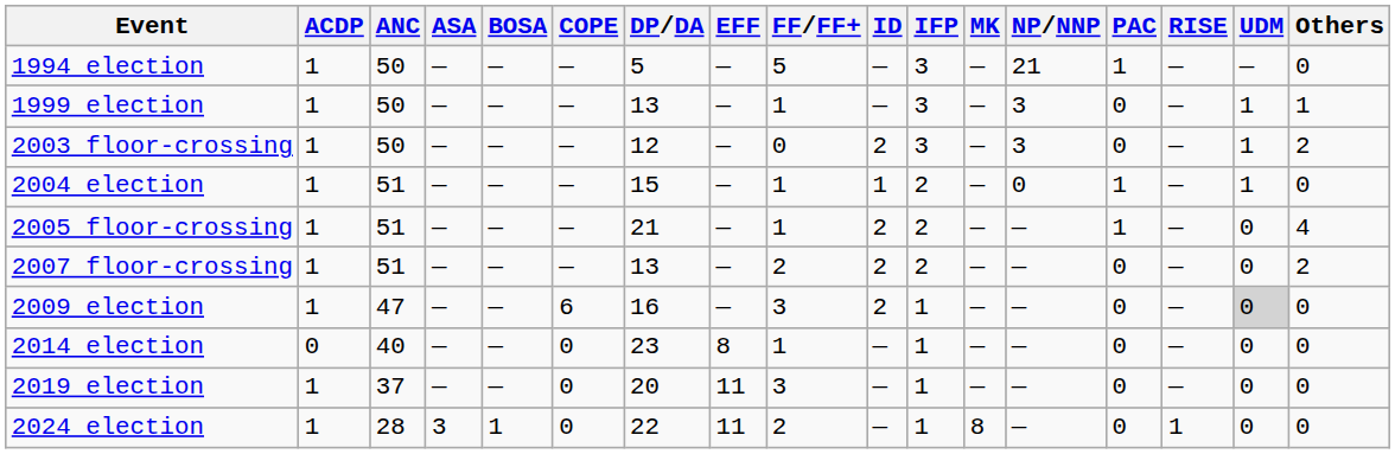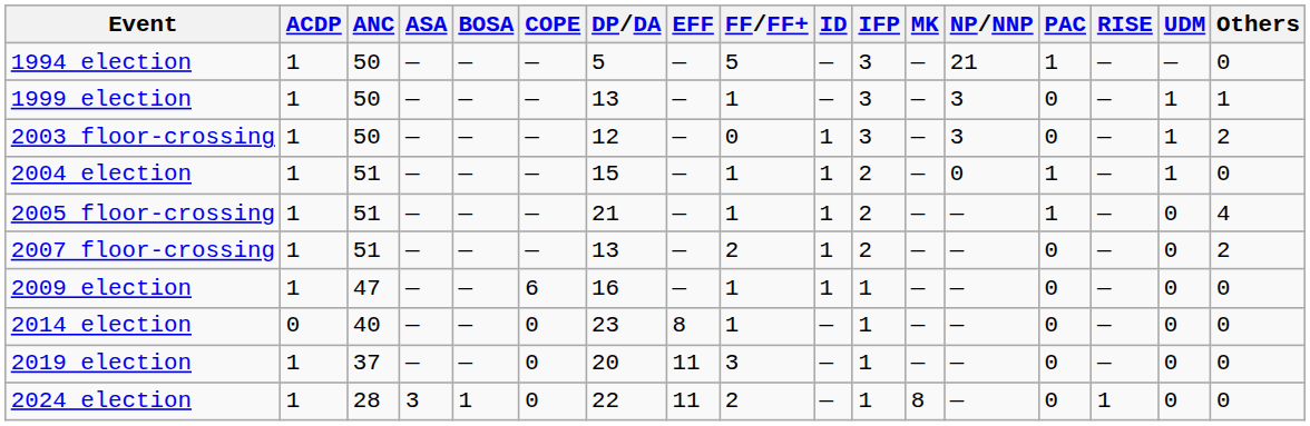 <table class="wikitable">
 <tr>
 <th>Event</th>
 <th><a href='#'>ACDP</a></th>
 <th><a href='#'>ANC</a></th>
 <th><a href='#'>ASA</a></th>
 <th><a href='#'>BOSA</a></th>
 <th><a href='#'>COPE</a></th>
 <th><a href='#'>DP</a>/<a href='#'>DA</a></th>
 <th><a href='#'>EFF</a></th>
 <th><a href='#'>FF</a>/<a href='#'>FF+</a></th>
 <th><a href='#'>ID</a></th>
 <th><a href='#'>IFP</a></th>
 <th><a href='#'>MK</a></th>
 <th><a href='#'>NP</a>/<a href='#'>NNP</a></th>
 <th><a href='#'>PAC</a></th>
 <th><a href='#'>RISE</a></th>
 <th><a href='#'>UDM</a></th>
 <th>Others</th>
 </tr>
 <tr>
 <td><a href='#'>1994 election</a></td>
 <td>1</td>
 <td>50</td>
 <td>—</td>
 <td>—</td>
 <td>—</td>
 <td>5</td>
 <td>—</td>
 <td>5</td>
 <td>—</td>
 <td>3</td>
 <td>—</td>
 <td>21</td>
 <td>1</td>
 <td>—</td>
 <td>—</td>
 <td>0</td>
 </tr>
 <tr>
 <td><a href='#'>1999 election</a></td>
 <td>1</td>
 <td>50</td>
 <td>—</td>
 <td>—</td>
 <td>—</td>
 <td>13</td>
 <td>—</td>
 <td>1</td>
 <td>—</td>
 <td>3</td>
 <td>—</td>
 <td>3</td>
 <td>0</td>
 <td>—</td>
 <td>1</td>
 <td>1</td>
 </tr>
 <tr>
 <td><a href='#'>2003 floor-crossing</a></td>
 <td>1</td>
 <td>50</td>
 <td>—</td>
 <td>—</td>
 <td>—</td>
 <td>12</td>
 <td>—</td>
 <td>0</td>
-<td>2</td>
+<td>1</td>
 <td>3</td>
 <td>—</td>
 <td>3</td>
 <td>0</td>
 <td>—</td>
 <td>1</td>
 <td>2</td>
 </tr>
 <tr>
 <td><a href='#'>2004 election</a></td>
 <td>1</td>
 <td>51</td>
 <td>—</td>
 <td>—</td>
 <td>—</td>
 <td>15</td>
 <td>—</td>
 <td>1</td>
 <td>1</td>
 <td>2</td>
 <td>—</td>
 <td>0</td>
 <td>1</td>
 <td>—</td>
 <td>1</td>
 <td>0</td>
 </tr>
 <tr>
 <td><a href='#'>2005 floor-crossing</a></td>
 <td>1</td>
 <td>51</td>
 <td>—</td>
 <td>—</td>
 <td>—</td>
 <td>21</td>
 <td>—</td>
 <td>1</td>
-<td>2</td>
+<td>1</td>
 <td>2</td>
 <td>—</td>
 <td>—</td>
 <td>1</td>
 <td>—</td>
 <td>0</td>
 <td>4</td>
 </tr>
 <tr>
 <td><a href='#'>2007 floor-crossing</a></td>
 <td>1</td>
 <td>51</td>
 <td>—</td>
 <td>—</td>
 <td>—</td>
 <td>13</td>
 <td>—</td>
 <td>2</td>
-<td>2</td>
+<td>1</td>
 <td>2</td>
 <td>—</td>
 <td>—</td>
 <td>0</td>
 <td>—</td>
 <td>0</td>
 <td>2</td>
 </tr>
 <tr>
 <td><a href='#'>2009 election</a></td>
 <td>1</td>
 <td>47</td>
 <td>—</td>
 <td>—</td>
 <td>6</td>
 <td>16</td>
 <td>—</td>
-<td>3</td>
-<td>2</td>
+<td>1</td>
+<td>1</td>
 <td>1</td>
 <td>—</td>
 <td>—</td>
 <td>0</td>
 <td>—</td>
-<td style="background: lightgrey;">0</td>
+<td>0</td>
 <td>0</td>
 </tr>
 <tr>
 <td><a href='#'>2014 election</a></td>
 <td>0</td>
 <td>40</td>
 <td>—</td>
 <td>—</td>
 <td>0</td>
 <td>23</td>
 <td>8</td>
 <td>1</td>
 <td>—</td>
 <td>1</td>
 <td>—</td>
 <td>—</td>
 <td>0</td>
 <td>—</td>
 <td>0</td>
 <td>0</td>
 </tr>
 <tr>
 <td><a href='#'>2019 election</a></td>
 <td>1</td>
 <td>37</td>
 <td>—</td>
 <td>—</td>
 <td>0</td>
 <td>20</td>
 <td>11</td>
 <td>3</td>
 <td>—</td>
 <td>1</td>
 <td>—</td>
 <td>—</td>
 <td>0</td>
 <td>—</td>
 <td>0</td>
 <td>0</td>
 </tr>
 <tr>
 <td><a href='#'>2024 election</a></td>
 <td>1</td>
 <td>28</td>
 <td>3</td>
 <td>1</td>
 <td>0</td>
 <td>22</td>
 <td>11</td>
 <td>2</td>
 <td>—</td>
 <td>1</td>
 <td>8</td>
 <td>—</td>
 <td>0</td>
 <td>1</td>
 <td>0</td>
 <td>0</td>
 </tr>
 </table>
